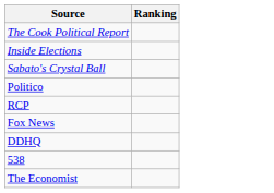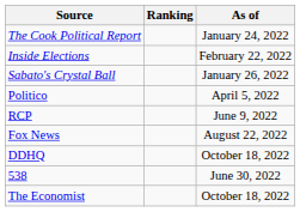 <table class="wikitable" style="text-align:center">
 <tr>
 <th>Source</th>
 <th>Ranking</th>
+<th>As of</th>
 </tr>
 <tr>
 <td align=left><em><a href='#'>The Cook Political Report</a></em></td>
 <td></td>
+<td>January 24, 2022</td>
 </tr>
 <tr>
 <td align=left><em><a href='#'>Inside Elections</a></em></td>
 <td></td>
+<td>February 22, 2022</td>
 </tr>
 <tr>
 <td align=left><em><a href='#'>Sabato's Crystal Ball</a></em></td>
 <td></td>
+<td>January 26, 2022</td>
 </tr>
 <tr>
 <td align="left"><a href='#'>Politico</a></td>
 <td></td>
+<td>April 5, 2022</td>
 </tr>
 <tr>
 <td align="left"><a href='#'>RCP</a></td>
 <td></td>
+<td>June 9, 2022</td>
 </tr>
 <tr>
 <td align=left><a href='#'>Fox News</a></td>
 <td></td>
+<td>August 22, 2022</td>
 </tr>
 <tr>
 <td align="left"><a href='#'>DDHQ</a></td>
 <td></td>
+<td>October 18, 2022</td>
 </tr>
 <tr>
 <td align="left"><a href='#'>538</a></td>
 <td></td>
+<td>June 30, 2022</td>
 </tr>
 <tr>
 <td align="left"><a href='#'>The Economist</a></td>
 <td></td>
+<td>October 18, 2022</td>
 </tr>
 </table>
